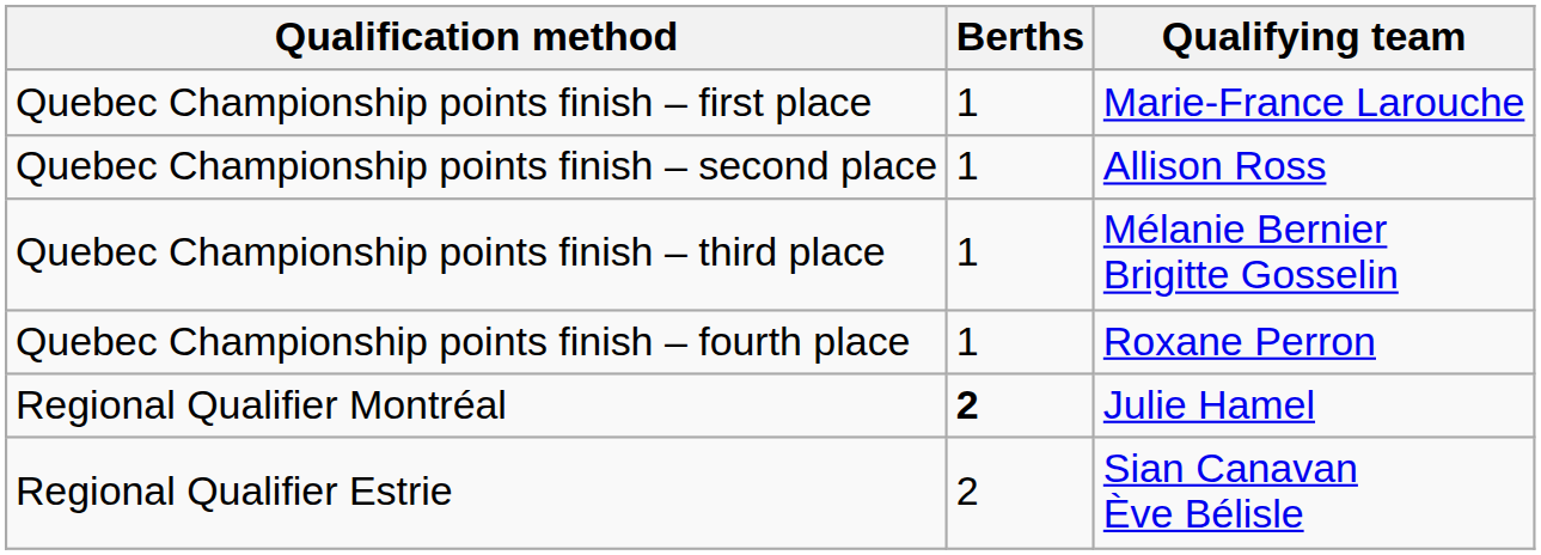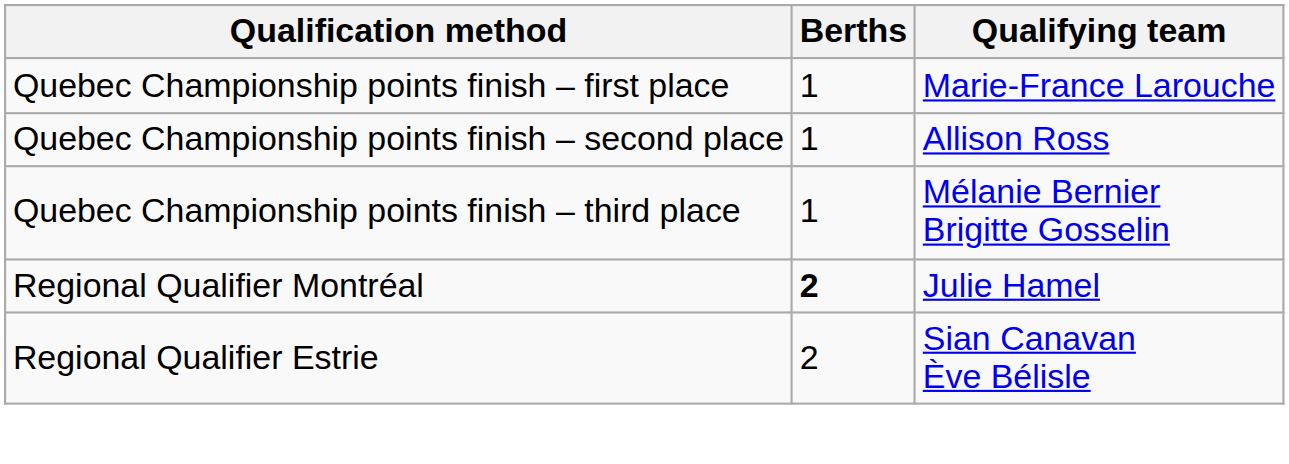 <table class="wikitable">
 <tr>
 <th>Qualification method</th>
 <th>Berths</th>
 <th>Qualifying team</th>
 </tr>
 <tr>
 <td>Quebec Championship points finish – first place</td>
 <td>1</td>
 <td><a href='#'>Marie-France Larouche</a></td>
 </tr>
 <tr>
 <td>Quebec Championship points finish – second place</td>
 <td>1</td>
 <td><a href='#'>Allison Ross</a></td>
 </tr>
 <tr>
 <td>Quebec Championship points finish – third place</td>
 <td>1</td>
 <td><a href='#'>Mélanie Bernier</a> <br> <a href='#'>Brigitte Gosselin</a></td>
 </tr>
 <tr>
-<td>Quebec Championship points finish – fourth place</td>
-<td>1</td>
-<td><a href='#'>Roxane Perron</a></td>
-</tr>
-<tr>
 <td>Regional Qualifier Montréal</td>
 <td><strong>2</strong></td>
 <td><a href='#'>Julie Hamel</a></td>
 </tr>
 <tr>
 <td>Regional Qualifier Estrie</td>
 <td>2</td>
 <td><a href='#'>Sian Canavan</a> <br> <a href='#'>Ève Bélisle</a></td>
 </tr>
 </table>
